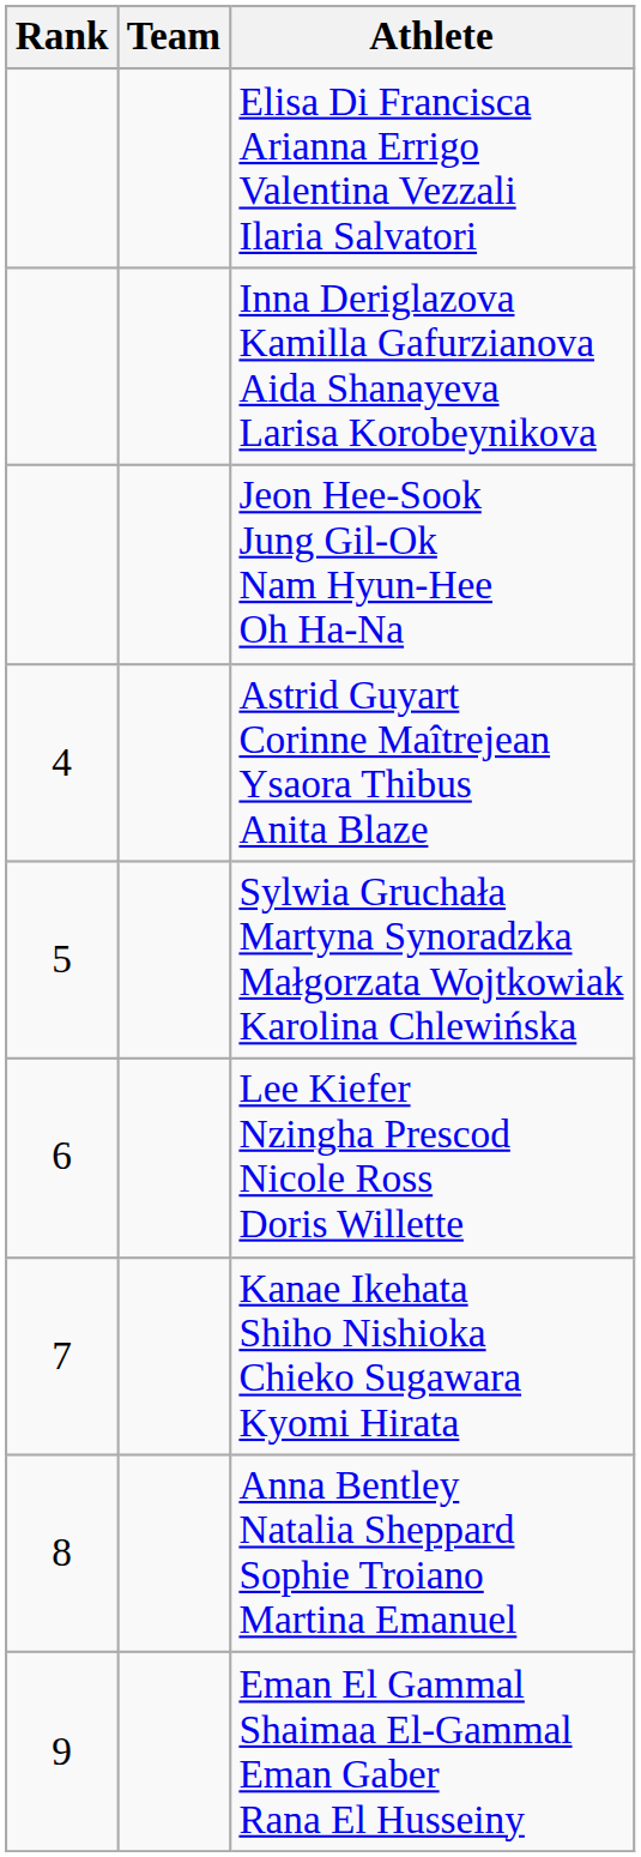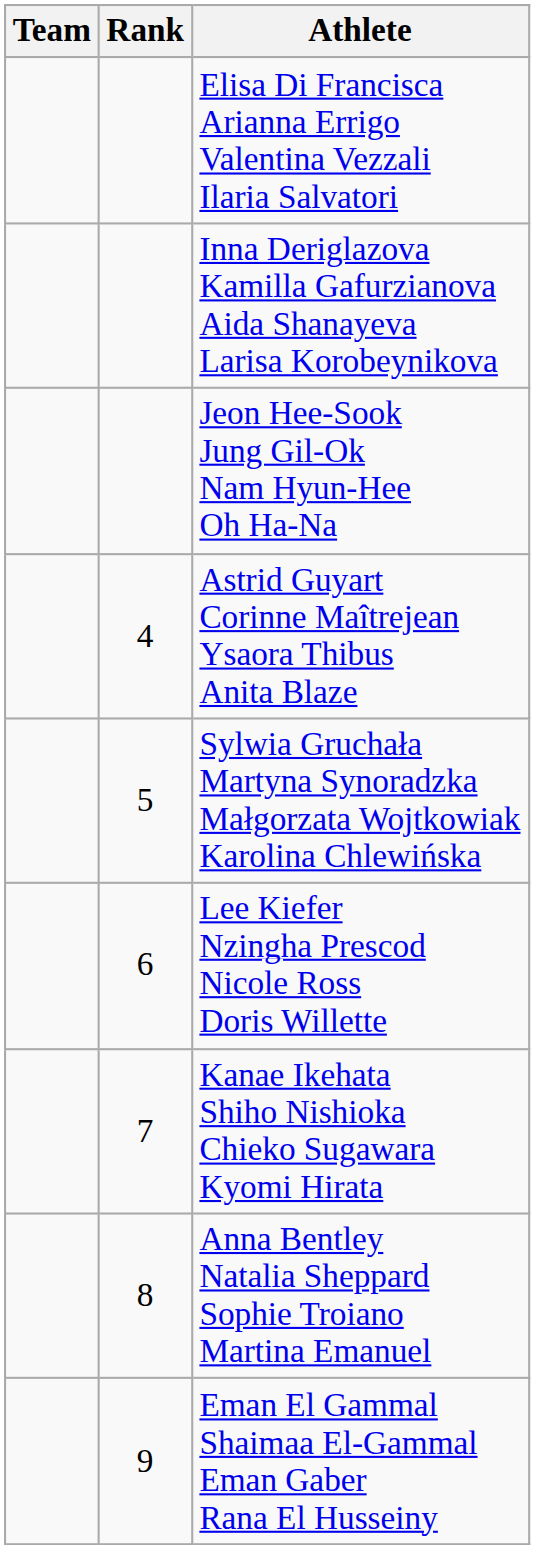 <table class="wikitable sortable" style="text-align:center">
 <tr>
+<th>Team</th>
 <th>Rank</th>
-<th>Team</th>
 <th class="unsortable">Athlete</th>
 </tr>
 <tr>
+<td align="left"></td>
 <td></td>
-<td align="left"></td>
 <td align="left"><a href='#'>Elisa Di Francisca</a><br><a href='#'>Arianna Errigo</a><br><a href='#'>Valentina Vezzali</a><br><a href='#'>Ilaria Salvatori</a></td>
 </tr>
 <tr>
+<td align="left"></td>
 <td></td>
-<td align="left"></td>
 <td align="left"><a href='#'>Inna Deriglazova</a><br><a href='#'>Kamilla Gafurzianova</a><br><a href='#'>Aida Shanayeva</a><br><a href='#'>Larisa Korobeynikova</a></td>
 </tr>
 <tr>
+<td align="left"></td>
 <td></td>
-<td align="left"></td>
 <td align="left"><a href='#'>Jeon Hee-Sook</a><br><a href='#'>Jung Gil-Ok</a><br><a href='#'>Nam Hyun-Hee</a><br><a href='#'>Oh Ha-Na</a></td>
 </tr>
 <tr>
+<td align="left"></td>
 <td>4</td>
-<td align="left"></td>
 <td align="left"><a href='#'>Astrid Guyart</a><br><a href='#'>Corinne Maîtrejean</a><br><a href='#'>Ysaora Thibus</a><br><a href='#'>Anita Blaze</a></td>
 </tr>
 <tr>
+<td align="left"></td>
 <td>5</td>
-<td align="left"></td>
 <td align="left"><a href='#'>Sylwia Gruchała</a><br><a href='#'>Martyna Synoradzka</a><br><a href='#'>Małgorzata Wojtkowiak</a><br><a href='#'>Karolina Chlewińska</a></td>
 </tr>
 <tr>
+<td align="left"></td>
 <td>6</td>
-<td align="left"></td>
 <td align="left"><a href='#'>Lee Kiefer</a><br><a href='#'>Nzingha Prescod</a><br><a href='#'>Nicole Ross</a><br><a href='#'>Doris Willette</a></td>
 </tr>
 <tr>
+<td align="left"></td>
 <td>7</td>
-<td align="left"></td>
 <td align="left"><a href='#'>Kanae Ikehata</a><br><a href='#'>Shiho Nishioka</a><br><a href='#'>Chieko Sugawara</a><br><a href='#'>Kyomi Hirata</a></td>
 </tr>
 <tr>
+<td align="left"></td>
 <td>8</td>
-<td align="left"></td>
 <td align="left"><a href='#'>Anna Bentley</a><br><a href='#'>Natalia Sheppard</a><br><a href='#'>Sophie Troiano</a><br><a href='#'>Martina Emanuel</a></td>
 </tr>
 <tr>
+<td align="left"></td>
 <td>9</td>
-<td align="left"></td>
 <td align="left"><a href='#'>Eman El Gammal</a><br><a href='#'>Shaimaa El-Gammal</a><br><a href='#'>Eman Gaber</a><br><a href='#'>Rana El Husseiny</a></td>
 </tr>
 </table>
